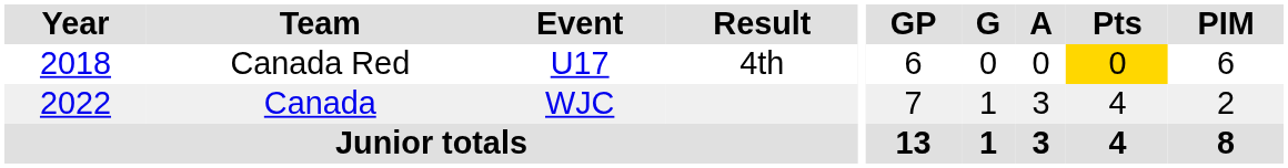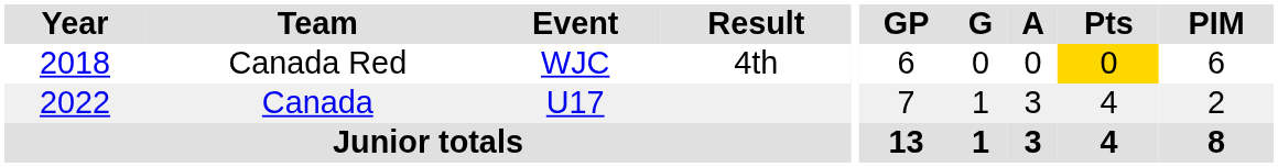 <table border="0" cellpadding="1" cellspacing="0" ID="Table3" style="text-align:center; width:40em;">
 <tr bgcolor="#e0e0e0">
 <th>Year</th>
 <th>Team</th>
 <th>Event</th>
 <th>Result</th>
 <th rowspan="100" bgcolor="#ffffff"></th>
 <th>GP</th>
 <th>G</th>
 <th>A</th>
 <th>Pts</th>
 <th>PIM</th>
 </tr>
 <tr>
 <td><a href='#'>2018</a></td>
 <td>Canada Red</td>
-<td><a href='#'>U17</a></td>
+<td><a href='#'>WJC</a></td>
 <td>4th</td>
 <td>6</td>
 <td>0</td>
 <td>0</td>
 <td style="background: gold;">0</td>
 <td>6</td>
 </tr>
 <tr bgcolor="#f0f0f0">
 <td><a href='#'>2022</a></td>
 <td><a href='#'>Canada</a></td>
-<td><a href='#'>WJC</a></td>
+<td><a href='#'>U17</a></td>
 <td></td>
 <td>7</td>
 <td>1</td>
 <td>3</td>
 <td>4</td>
 <td>2</td>
 </tr>
 <tr bgcolor="#e0e0e0">
 <th colspan="4">Junior totals</th>
 <th>13</th>
 <th>1</th>
 <th>3</th>
 <th>4</th>
 <th>8</th>
 </tr>
 </table>
